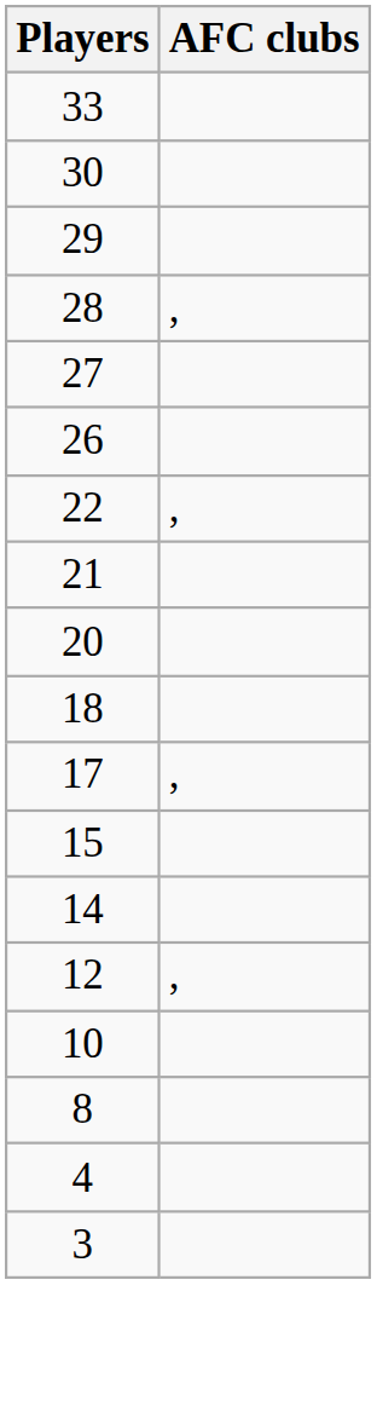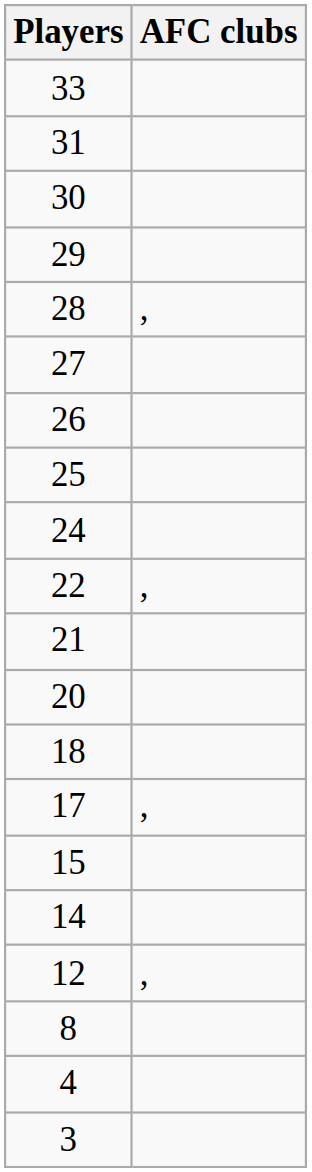 <table class="wikitable">
 <tr>
 <th>Players</th>
 <th>AFC clubs</th>
 </tr>
 <tr>
 <td align="center">33</td>
+<td></td>
+</tr>
+<tr>
+<td align="center">31</td>
 <td></td>
 </tr>
 <tr>
 <td align="center">30</td>
 <td></td>
 </tr>
 <tr>
 <td align="center">29</td>
 <td></td>
 </tr>
 <tr>
 <td align="center">28</td>
 <td>, </td>
 </tr>
 <tr>
 <td align="center">27</td>
 <td></td>
 </tr>
 <tr>
 <td align="center">26</td>
+<td></td>
+</tr>
+<tr>
+<td align="center">25</td>
+<td></td>
+</tr>
+<tr>
+<td align="center">24</td>
 <td></td>
 </tr>
 <tr>
 <td align="center">22</td>
 <td>, </td>
 </tr>
 <tr>
 <td align="center">21</td>
 <td></td>
 </tr>
 <tr>
 <td align="center">20</td>
 <td></td>
 </tr>
 <tr>
 <td align="center">18</td>
 <td></td>
 </tr>
 <tr>
 <td align="center">17</td>
 <td>, </td>
 </tr>
 <tr>
 <td align="center">15</td>
 <td></td>
 </tr>
 <tr>
 <td align="center">14</td>
 <td></td>
 </tr>
 <tr>
 <td align="center">12</td>
 <td>, </td>
 </tr>
 <tr>
-<td align="center">10</td>
-<td></td>
-</tr>
-<tr>
 <td align="center">8</td>
 <td></td>
 </tr>
 <tr>
 <td align="center">4</td>
 <td></td>
 </tr>
 <tr>
 <td align="center">3</td>
 <td></td>
 </tr>
 </table>
